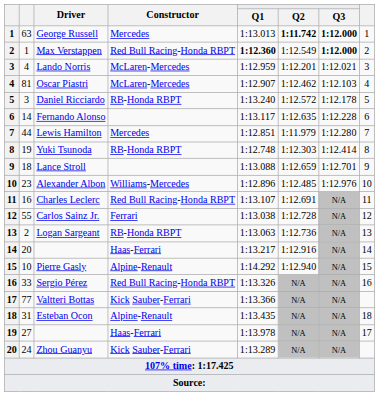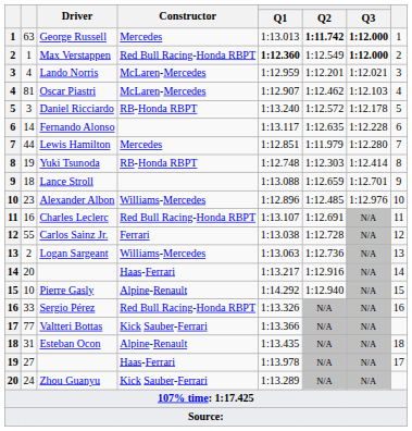 <table class="wikitable sortable" style="font-size: 85%;">
 <tr>
 <th rowspan="2"></th>
 <th rowspan="2"></th>
 <th rowspan="2">Driver</th>
 <th rowspan="2">Constructor</th>
 <th colspan="3" style="background:#eaecf0; text-align:center;"></th>
 <th rowspan="2"></th>
 </tr>
 <tr>
 <th scope="col">Q1</th>
 <th scope="col">Q2</th>
 <th scope="col">Q3</th>
 </tr>
 <tr>
 <th scope="row">1</th>
 <td align="center">63</td>
 <td data-sort-value="rus"> <a href='#'>George Russell</a></td>
 <td><a href='#'>Mercedes</a></td>
 <td>1:13.013</td>
 <td><strong>1:11.742</strong></td>
 <td><strong>1:12.000</strong></td>
 <td align="center">1</td>
 </tr>
 <tr>
 <th scope="row">2</th>
 <td align="center">1</td>
 <td data-sort-value="ver"> <a href='#'>Max Verstappen</a></td>
 <td><a href='#'>Red Bull Racing</a>-<a href='#'>Honda RBPT</a></td>
 <td><strong>1:12.360</strong></td>
 <td>1:12.549</td>
 <td><strong>1:12.000</strong></td>
 <td align="center">2</td>
 </tr>
 <tr>
 <th scope="row">3</th>
 <td align="center">4</td>
 <td data-sort-value="nor"> <a href='#'>Lando Norris</a></td>
 <td><a href='#'>McLaren</a>-<a href='#'>Mercedes</a></td>
 <td>1:12.959</td>
 <td>1:12.201</td>
 <td>1:12.021</td>
 <td align="center">3</td>
 </tr>
 <tr>
 <th scope="row">4</th>
 <td align="center">81</td>
 <td data-sort-value="pia"> <a href='#'>Oscar Piastri</a></td>
 <td><a href='#'>McLaren</a>-<a href='#'>Mercedes</a></td>
 <td>1:12.907</td>
 <td>1:12.462</td>
 <td>1:12.103</td>
 <td align="center">4</td>
 </tr>
 <tr>
 <th scope="row">5</th>
 <td align="center">3</td>
 <td data-sort-value="ric"> <a href='#'>Daniel Ricciardo</a></td>
 <td><a href='#'>RB</a>-<a href='#'>Honda RBPT</a></td>
 <td>1:13.240</td>
 <td>1:12.572</td>
 <td>1:12.178</td>
 <td align="center">5</td>
 </tr>
 <tr>
 <th scope="row">6</th>
 <td align="center">14</td>
 <td data-sort-value="alo"> <a href='#'>Fernando Alonso</a></td>
 <td></td>
 <td>1:13.117</td>
 <td>1:12.635</td>
 <td>1:12.228</td>
 <td align="center">6</td>
 </tr>
 <tr>
 <th scope="row">7</th>
 <td align="center">44</td>
 <td data-sort-value="ham"> <a href='#'>Lewis Hamilton</a></td>
 <td><a href='#'>Mercedes</a></td>
 <td>1:12.851</td>
 <td>1:11.979</td>
 <td>1:12.280</td>
 <td align="center">7</td>
 </tr>
 <tr>
 <th scope="row">8</th>
 <td align="center">19</td>
 <td data-sort-value="tsu"> <a href='#'>Yuki Tsunoda</a></td>
 <td><a href='#'>RB</a>-<a href='#'>Honda RBPT</a></td>
 <td>1:12.748</td>
 <td>1:12.303</td>
 <td>1:12.414</td>
 <td align="center">8</td>
 </tr>
 <tr>
 <th scope="row">9</th>
 <td align="center">18</td>
 <td data-sort-value="str"> <a href='#'>Lance Stroll</a></td>
 <td></td>
 <td>1:13.088</td>
 <td>1:12.659</td>
 <td>1:12.701</td>
 <td align="center">9</td>
 </tr>
 <tr>
 <th scope="row">10</th>
 <td align="center">23</td>
 <td data-sort-value="alb"> <a href='#'>Alexander Albon</a></td>
 <td><a href='#'>Williams</a>-<a href='#'>Mercedes</a></td>
 <td>1:12.896</td>
 <td>1:12.485</td>
 <td>1:12.976</td>
 <td align="center">10</td>
 </tr>
 <tr>
 <th scope="row">11</th>
 <td align="center">16</td>
 <td data-sort-value="lec"> <a href='#'>Charles Leclerc</a></td>
 <td><a href='#'>Red Bull Racing</a>-<a href='#'>Honda RBPT</a></td>
 <td>1:13.107</td>
 <td>1:12.691</td>
 <td data-sort-value="19" align="center" style="background: silver"><small>N/A</small></td>
 <td align="center">11</td>
 </tr>
 <tr>
 <th scope="row">12</th>
 <td align="center">55</td>
 <td data-sort-value="sai"> <a href='#'>Carlos Sainz Jr.</a></td>
 <td><a href='#'>Ferrari</a></td>
 <td>1:13.038</td>
 <td>1:12.728</td>
 <td data-sort-value="19" align="center" style="background: silver"><small>N/A</small></td>
 <td align="center">12</td>
 </tr>
 <tr>
 <th scope="row">13</th>
 <td align="center">2</td>
 <td data-sort-value="sar"> <a href='#'>Logan Sargeant</a></td>
-<td><a href='#'>RB</a>-<a href='#'>Honda RBPT</a></td>
+<td><a href='#'>Williams</a>-<a href='#'>Mercedes</a></td>
 <td>1:13.063</td>
 <td>1:12.736</td>
 <td data-sort-value="19" align="center" style="background: silver"><small>N/A</small></td>
 <td align="center">13</td>
 </tr>
 <tr>
 <th scope="row">14</th>
 <td align="center">20</td>
 <td data-sort-value="mag"></td>
 <td><a href='#'>Haas</a>-<a href='#'>Ferrari</a></td>
 <td>1:13.217</td>
 <td>1:12.916</td>
 <td data-sort-value="18" align="center" style="background: silver"><small>N/A</small></td>
 <td align="center">14</td>
 </tr>
 <tr>
 <th scope="row">15</th>
 <td align="center">10</td>
 <td data-sort-value="gas"> <a href='#'>Pierre Gasly</a></td>
 <td><a href='#'>Alpine</a>-<a href='#'>Renault</a></td>
 <td>1:14.292</td>
 <td>1:12.940</td>
 <td data-sort-value="19" align="center" style="background: silver"><small>N/A</small></td>
 <td align="center">15</td>
 </tr>
 <tr>
 <th scope="row">16</th>
 <td align="center">33</td>
 <td data-sort-value="per"> <a href='#'>Sergio Pérez</a></td>
 <td><a href='#'>Red Bull Racing</a>-<a href='#'>Honda RBPT</a></td>
 <td>1:13.326</td>
 <td data-sort-value="18" align="center" style="background: silver"><small>N/A</small></td>
 <td data-sort-value="18" align="center" style="background: silver"><small>N/A</small></td>
 <td align="center">16</td>
 </tr>
 <tr>
 <th scope="row">17</th>
 <td align="center">77</td>
 <td data-sort-value="bot"> <a href='#'>Valtteri Bottas</a></td>
 <td><a href='#'>Kick</a> <a href='#'>Sauber</a>-<a href='#'>Ferrari</a></td>
 <td>1:13.366</td>
 <td data-sort-value="18" align="center" style="background: silver"><small>N/A</small></td>
 <td data-sort-value="18" align="center" style="background: silver"><small>N/A</small></td>
 <td align="center"></td>
 </tr>
 <tr>
 <th scope="row">18</th>
 <td align="center">31</td>
 <td data-sort-value="oco"> <a href='#'>Esteban Ocon</a></td>
 <td><a href='#'>Alpine</a>-<a href='#'>Renault</a></td>
 <td>1:13.435</td>
 <td data-sort-value="19" align="center" style="background: silver"><small>N/A</small></td>
 <td data-sort-value="18" align="center" style="background: silver"><small>N/A</small></td>
 <td align="center">18</td>
 </tr>
 <tr>
 <th scope="row">19</th>
 <td align="center">27</td>
 <td data-sort-value="hul"></td>
 <td><a href='#'>Haas</a>-<a href='#'>Ferrari</a></td>
 <td>1:13.978</td>
 <td data-sort-value="19" align="center" style="background: silver"><small>N/A</small></td>
 <td data-sort-value="17" align="center" style="background: silver"><small>N/A</small></td>
 <td align="center">17</td>
 </tr>
 <tr>
 <th scope="row">20</th>
 <td align="center">24</td>
 <td data-sort-value="zho"> <a href='#'>Zhou Guanyu</a></td>
 <td><a href='#'>Kick</a> <a href='#'>Sauber</a>-<a href='#'>Ferrari</a></td>
 <td>1:13.289</td>
 <td data-sort-value="17" align="center" style="background: silver"><small>N/A</small></td>
 <td data-sort-value="17" align="center" style="background: silver"><small>N/A</small></td>
 <td align="center"></td>
 </tr>
 <tr class="sortbottom">
 <td colspan="8" style="background-color:#eaecf0;text-align:center"><strong><a href='#'>107% time</a>: 1:17.425</strong></td>
 </tr>
 <tr class="sortbottom">
 <td colspan="8" style="background-color:#eaecf0;text-align:center"><strong>Source:</strong></td>
 </tr>
 </table>
